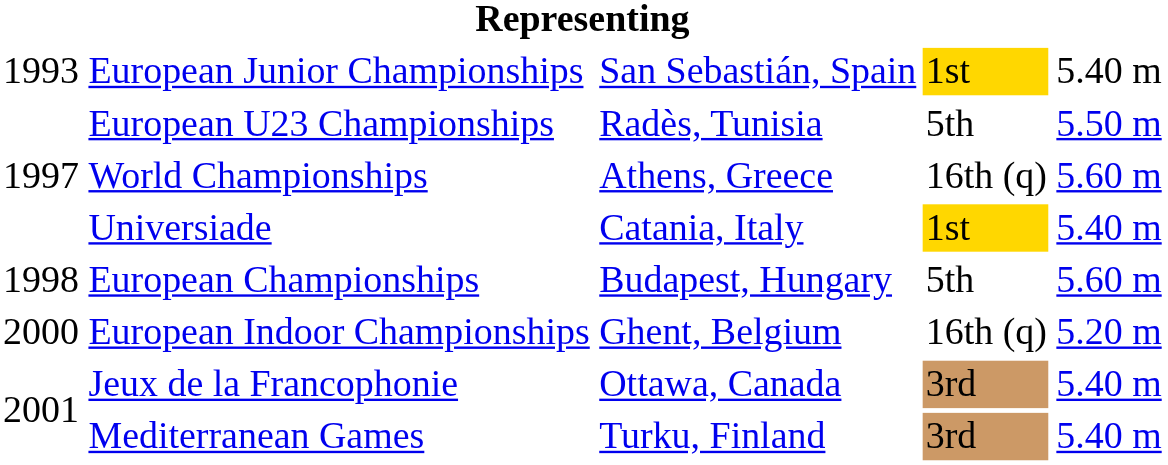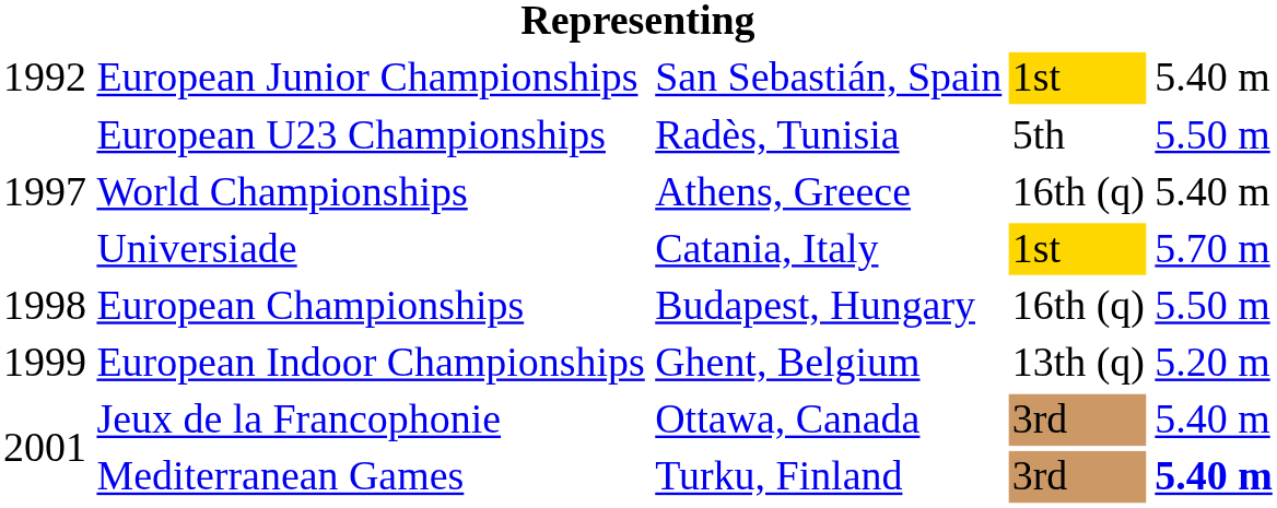 <table>
 <tr>
 <th colspan="6">Representing </th>
 </tr>
 <tr>
-<td>1993</td>
+<td>1992</td>
 <td><a href='#'>European Junior Championships</a></td>
 <td><a href='#'>San Sebastián, Spain</a></td>
 <td bgcolor=gold>1st</td>
 <td>5.40 m</td>
 </tr>
 <tr>
 <td rowspan=3>1997</td>
 <td><a href='#'>European U23 Championships</a></td>
 <td><a href='#'>Radès, Tunisia</a></td>
 <td>5th</td>
 <td><a href='#'>5.50 m</a></td>
 </tr>
 <tr>
 <td><a href='#'>World Championships</a></td>
 <td><a href='#'>Athens, Greece</a></td>
 <td>16th (q)</td>
-<td><a href='#'>5.60 m</a></td>
+<td>5.40 m</td>
 </tr>
 <tr>
 <td><a href='#'>Universiade</a></td>
 <td><a href='#'>Catania, Italy</a></td>
 <td bgcolor=gold>1st</td>
-<td><a href='#'>5.40 m</a></td>
+<td><a href='#'>5.70 m</a></td>
 </tr>
 <tr>
 <td>1998</td>
 <td><a href='#'>European Championships</a></td>
 <td><a href='#'>Budapest, Hungary</a></td>
-<td>5th</td>
-<td><a href='#'>5.60 m</a></td>
+<td>16th (q)</td>
+<td><a href='#'>5.50 m</a></td>
 </tr>
 <tr>
-<td>2000</td>
+<td>1999</td>
 <td><a href='#'>European Indoor Championships</a></td>
 <td><a href='#'>Ghent, Belgium</a></td>
-<td>16th (q)</td>
+<td>13th (q)</td>
 <td><a href='#'>5.20 m</a></td>
 </tr>
 <tr>
 <td rowspan=2>2001</td>
 <td><a href='#'>Jeux de la Francophonie</a></td>
 <td><a href='#'>Ottawa, Canada</a></td>
 <td bgcolor=cc9966>3rd</td>
 <td><a href='#'>5.40 m</a></td>
 </tr>
 <tr>
 <td><a href='#'>Mediterranean Games</a></td>
 <td><a href='#'>Turku, Finland</a></td>
 <td bgcolor=cc9966>3rd</td>
-<td><a href='#'>5.40 m</a></td>
+<td><strong><a href='#'>5.40 m</a></strong></td>
 </tr>
 </table>
